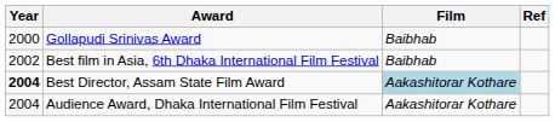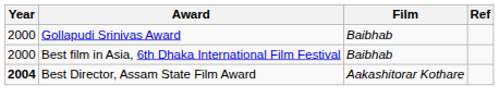 <table class="wikitable">
 <tr>
 <th>Year</th>
 <th>Award</th>
 <th>Film</th>
 <th>Ref</th>
 </tr>
 <tr>
 <td>2000</td>
 <td><a href='#'>Gollapudi Srinivas Award</a></td>
 <td><em>Baibhab</em></td>
 <td></td>
 </tr>
 <tr>
-<td>2002</td>
+<td>2000</td>
 <td>Best film in Asia, <a href='#'>6th Dhaka International Film Festival</a></td>
 <td><em>Baibhab</em></td>
 <td></td>
 </tr>
 <tr>
 <td><strong>2004</strong></td>
 <td>Best Director, Assam State Film Award</td>
-<td style="background: lightblue;"><em>Aakashitorar Kothare</em></td>
-<td></td>
-</tr>
-<tr>
-<td>2004</td>
-<td>Audience Award, Dhaka International Film Festival</td>
 <td><em>Aakashitorar Kothare</em></td>
 <td></td>
 </tr>
 </table>
